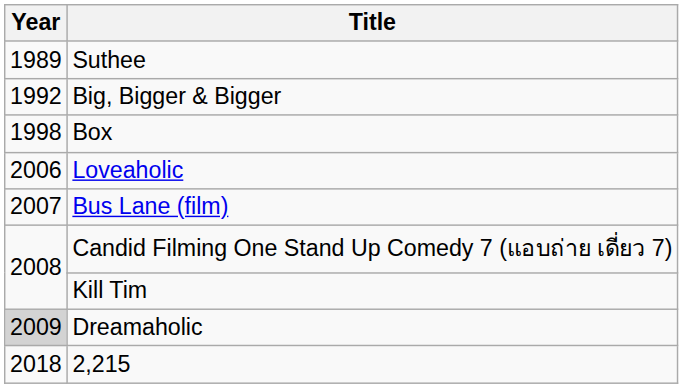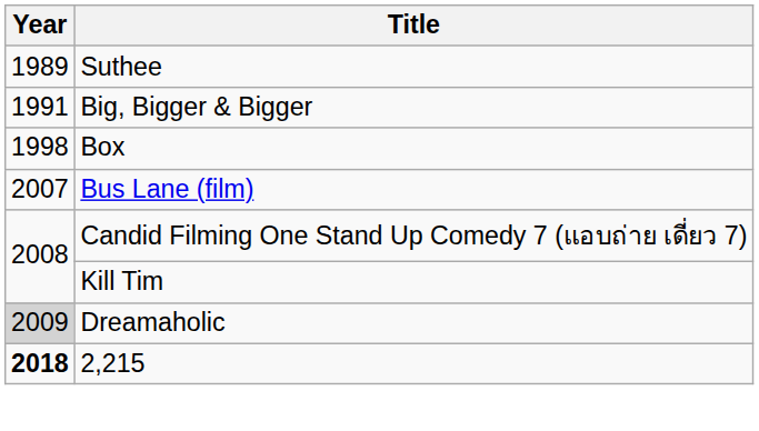 <table class="wikitable">
 <tr>
 <th>Year</th>
 <th>Title</th>
 </tr>
 <tr>
 <td>1989</td>
 <td>Suthee</td>
 </tr>
 <tr>
-<td>1992</td>
+<td>1991</td>
 <td>Big, Bigger & Bigger</td>
 </tr>
 <tr>
 <td>1998</td>
 <td>Box</td>
-</tr>
-<tr>
-<td>2006</td>
-<td><a href='#'>Loveaholic</a></td>
 </tr>
 <tr>
 <td>2007</td>
 <td><a href='#'>Bus Lane (film)</a></td>
 </tr>
 <tr>
 <td rowspan = "2">2008</td>
 <td>Candid Filming One Stand Up Comedy 7 (แอบถ่าย เดี่ยว 7)</td>
 </tr>
 <tr>
 <td>Kill Tim</td>
 </tr>
 <tr>
 <td style="background: lightgrey;">2009</td>
 <td>Dreamaholic</td>
 </tr>
 <tr>
-<td>2018</td>
+<td><strong>2018</strong></td>
 <td>2,215</td>
 </tr>
 </table>
